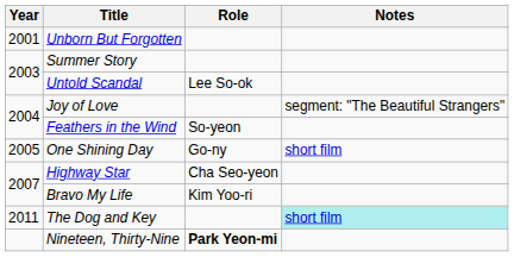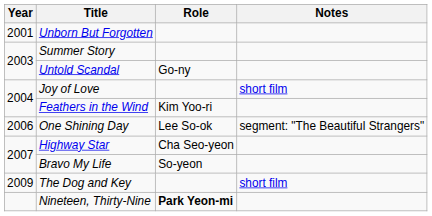 <table class="wikitable">
 <tr>
 <th>Year</th>
 <th>Title</th>
 <th>Role</th>
 <th>Notes</th>
 </tr>
 <tr>
 <td>2001</td>
 <td><em><a href='#'>Unborn But Forgotten</a></em></td>
 <td></td>
 <td></td>
 </tr>
 <tr>
 <td rowspan="2">2003</td>
 <td><em>Summer Story</em></td>
 <td></td>
 <td></td>
 </tr>
 <tr>
 <td><em><a href='#'>Untold Scandal</a></em></td>
-<td>Lee So-ok</td>
+<td>Go-ny</td>
 <td></td>
 </tr>
 <tr>
 <td rowspan="2">2004</td>
 <td><em>Joy of Love</em></td>
 <td></td>
-<td>segment: "The Beautiful Strangers"</td>
+<td><a href='#'>short film</a></td>
 </tr>
 <tr>
 <td><em><a href='#'>Feathers in the Wind</a></em></td>
-<td>So-yeon</td>
+<td>Kim Yoo-ri</td>
 <td></td>
 </tr>
 <tr>
-<td>2005</td>
+<td>2006</td>
 <td><em>One Shining Day</em></td>
-<td>Go-ny</td>
-<td><a href='#'>short film</a></td>
+<td>Lee So-ok</td>
+<td>segment: "The Beautiful Strangers"</td>
 </tr>
 <tr>
 <td rowspan="2">2007</td>
 <td><em><a href='#'>Highway Star</a></em></td>
 <td>Cha Seo-yeon</td>
 <td></td>
 </tr>
 <tr>
 <td><em>Bravo My Life</em></td>
-<td>Kim Yoo-ri</td>
+<td>So-yeon</td>
 <td></td>
 </tr>
 <tr>
-<td>2011</td>
+<td>2009</td>
 <td><em>The Dog and Key</em></td>
 <td></td>
-<td style="background: paleturquoise;"><a href='#'>short film</a></td>
+<td><a href='#'>short film</a></td>
 </tr>
 <tr>
 <td></td>
 <td><em>Nineteen, Thirty-Nine</em></td>
 <td><strong>Park Yeon-mi</strong></td>
 <td></td>
 </tr>
 </table>
